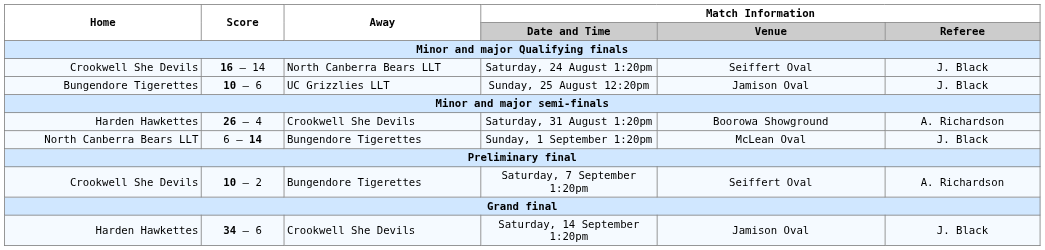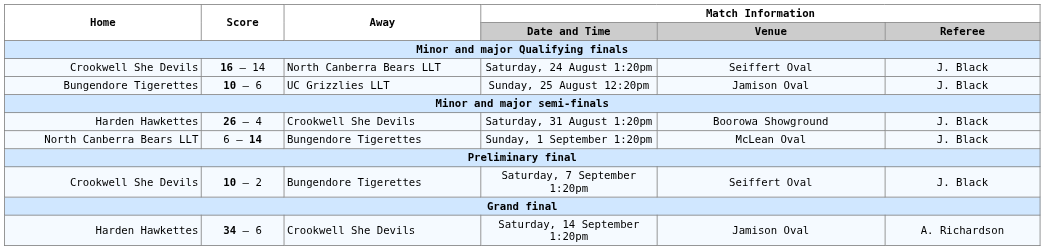 <table border="1" cellpadding="3" cellspacing="0" width="100%" style="border-collapse:collapse;  text-align:center;">
 <tr>
 <th rowspan="2" width="19%">Home</th>
 <th rowspan="2" width="8%">Score</th>
 <th rowspan="2" width="19%">Away</th>
 <th colspan="3">Match Information</th>
 </tr>
 <tr bgcolor="#CCCCCC">
 <th width="17%">Date and Time</th>
 <th width="22%">Venue</th>
 <th width="50%">Referee</th>
 </tr>
 <tr style="background:#d0e7ff;">
 <td colspan="6"><strong>Minor and major Qualifying finals</strong></td>
 </tr>
 <tr style="text-align:center; background:#f5faff;">
 <td align="right">Crookwell She Devils </td>
 <td><strong>16</strong> – 14</td>
 <td align="left"> North Canberra Bears LLT</td>
 <td>Saturday, 24 August 1:20pm</td>
 <td>Seiffert Oval</td>
 <td>J. Black</td>
 </tr>
 <tr style="text-align:center; background:#f5faff;">
 <td align="right">Bungendore Tigerettes </td>
 <td><strong>10</strong> – 6</td>
 <td align="left"> UC Grizzlies LLT</td>
 <td>Sunday, 25 August 12:20pm</td>
 <td>Jamison Oval</td>
 <td>J. Black</td>
 </tr>
 <tr style="background:#d0e7ff;">
 <td colspan="6"><strong>Minor and major semi-finals</strong></td>
 </tr>
 <tr style="text-align:center; background:#f5faff;">
 <td align="right">Harden Hawkettes </td>
 <td><strong>26</strong> – 4</td>
 <td align="left"> Crookwell She Devils</td>
 <td>Saturday, 31 August 1:20pm</td>
 <td>Boorowa Showground</td>
-<td>A. Richardson</td>
+<td>J. Black</td>
 </tr>
 <tr style="text-align:center; background:#f5faff;">
 <td align="right">North Canberra Bears LLT </td>
 <td>6 – <strong>14</strong></td>
 <td align="left"> Bungendore Tigerettes</td>
 <td>Sunday, 1 September 1:20pm</td>
 <td>McLean Oval</td>
 <td>J. Black</td>
 </tr>
 <tr style="background:#d0e7ff;">
 <td colspan="6"><strong>Preliminary final</strong></td>
 </tr>
 <tr style="text-align:center; background:#f5faff;">
 <td align="right">Crookwell She Devils </td>
 <td><strong>10</strong> – 2</td>
 <td align="left"> Bungendore Tigerettes</td>
 <td>Saturday, 7 September 1:20pm</td>
 <td>Seiffert Oval</td>
-<td>A. Richardson</td>
+<td>J. Black</td>
 </tr>
 <tr style="background:#d0e7ff;">
 <td colspan="6"><strong>Grand final</strong></td>
 </tr>
 <tr style="text-align:center; background:#f5faff;">
 <td align="right">Harden Hawkettes </td>
 <td><strong>34</strong> – 6</td>
 <td align="left"> Crookwell She Devils</td>
 <td>Saturday, 14 September 1:20pm</td>
 <td>Jamison Oval</td>
-<td>J. Black</td>
+<td>A. Richardson</td>
 </tr>
 </table>
